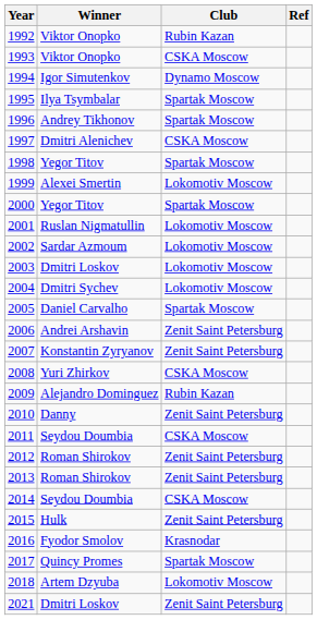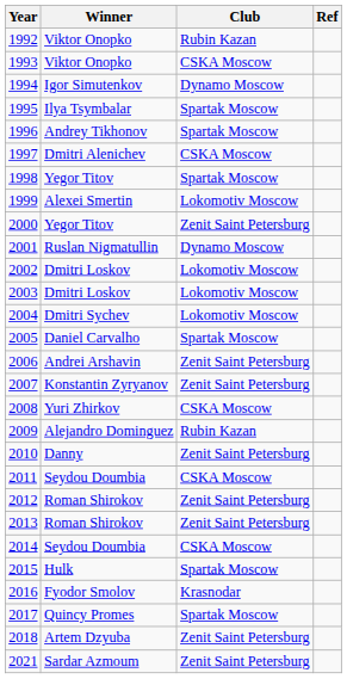 <table class="wikitable">
 <tr>
 <th>Year</th>
 <th>Winner</th>
 <th>Club</th>
 <th>Ref</th>
 </tr>
 <tr>
 <td><a href='#'>1992</a></td>
 <td> <a href='#'>Viktor Onopko</a></td>
 <td><a href='#'>Rubin Kazan</a></td>
 <td></td>
 </tr>
 <tr>
 <td><a href='#'>1993</a></td>
 <td> <a href='#'>Viktor Onopko</a></td>
 <td><a href='#'>CSKA Moscow</a></td>
 <td></td>
 </tr>
 <tr>
 <td><a href='#'>1994</a></td>
 <td> <a href='#'>Igor Simutenkov</a></td>
 <td><a href='#'>Dynamo Moscow</a></td>
 <td></td>
 </tr>
 <tr>
 <td><a href='#'>1995</a></td>
 <td> <a href='#'>Ilya Tsymbalar</a></td>
 <td><a href='#'>Spartak Moscow</a></td>
 <td></td>
 </tr>
 <tr>
 <td><a href='#'>1996</a></td>
 <td> <a href='#'>Andrey Tikhonov</a></td>
 <td><a href='#'>Spartak Moscow</a></td>
 <td></td>
 </tr>
 <tr>
 <td><a href='#'>1997</a></td>
 <td> <a href='#'>Dmitri Alenichev</a></td>
 <td><a href='#'>CSKA Moscow</a></td>
 <td></td>
 </tr>
 <tr>
 <td><a href='#'>1998</a></td>
 <td> <a href='#'>Yegor Titov</a></td>
 <td><a href='#'>Spartak Moscow</a></td>
 <td></td>
 </tr>
 <tr>
 <td><a href='#'>1999</a></td>
 <td> <a href='#'>Alexei Smertin</a></td>
 <td><a href='#'>Lokomotiv Moscow</a></td>
 <td></td>
 </tr>
 <tr>
 <td><a href='#'>2000</a></td>
 <td> <a href='#'>Yegor Titov</a></td>
-<td><a href='#'>Spartak Moscow</a></td>
+<td><a href='#'>Zenit Saint Petersburg</a></td>
 <td></td>
 </tr>
 <tr>
 <td><a href='#'>2001</a></td>
 <td> <a href='#'>Ruslan Nigmatullin</a></td>
-<td><a href='#'>Lokomotiv Moscow</a></td>
+<td><a href='#'>Dynamo Moscow</a></td>
 <td></td>
 </tr>
 <tr>
 <td><a href='#'>2002</a></td>
-<td> <a href='#'>Sardar Azmoum</a></td>
+<td> <a href='#'>Dmitri Loskov</a></td>
 <td><a href='#'>Lokomotiv Moscow</a></td>
 <td></td>
 </tr>
 <tr>
 <td><a href='#'>2003</a></td>
 <td> <a href='#'>Dmitri Loskov</a></td>
 <td><a href='#'>Lokomotiv Moscow</a></td>
 <td></td>
 </tr>
 <tr>
 <td><a href='#'>2004</a></td>
 <td> <a href='#'>Dmitri Sychev</a></td>
 <td><a href='#'>Lokomotiv Moscow</a></td>
 <td></td>
 </tr>
 <tr>
 <td><a href='#'>2005</a></td>
 <td> <a href='#'>Daniel Carvalho</a></td>
 <td><a href='#'>Spartak Moscow</a></td>
 <td></td>
 </tr>
 <tr>
 <td><a href='#'>2006</a></td>
 <td> <a href='#'>Andrei Arshavin</a></td>
 <td><a href='#'>Zenit Saint Petersburg</a></td>
 <td></td>
 </tr>
 <tr>
 <td><a href='#'>2007</a></td>
 <td> <a href='#'>Konstantin Zyryanov</a></td>
 <td><a href='#'>Zenit Saint Petersburg</a></td>
 <td></td>
 </tr>
 <tr>
 <td><a href='#'>2008</a></td>
 <td> <a href='#'>Yuri Zhirkov</a></td>
 <td><a href='#'>CSKA Moscow</a></td>
 <td></td>
 </tr>
 <tr>
 <td><a href='#'>2009</a></td>
 <td> <a href='#'>Alejandro Dominguez</a></td>
 <td><a href='#'>Rubin Kazan</a></td>
 <td></td>
 </tr>
 <tr>
 <td><a href='#'>2010</a></td>
 <td> <a href='#'>Danny</a></td>
 <td><a href='#'>Zenit Saint Petersburg</a></td>
 <td></td>
 </tr>
 <tr>
 <td><a href='#'>2011</a></td>
 <td> <a href='#'>Seydou Doumbia</a></td>
 <td><a href='#'>CSKA Moscow</a></td>
 <td></td>
 </tr>
 <tr>
 <td><a href='#'>2012</a></td>
 <td> <a href='#'>Roman Shirokov</a></td>
 <td><a href='#'>Zenit Saint Petersburg</a></td>
 <td></td>
 </tr>
 <tr>
 <td><a href='#'>2013</a></td>
 <td> <a href='#'>Roman Shirokov</a></td>
 <td><a href='#'>Zenit Saint Petersburg</a></td>
 <td></td>
 </tr>
 <tr>
 <td><a href='#'>2014</a></td>
 <td> <a href='#'>Seydou Doumbia</a></td>
 <td><a href='#'>CSKA Moscow</a></td>
 <td></td>
 </tr>
 <tr>
 <td><a href='#'>2015</a></td>
 <td> <a href='#'>Hulk</a></td>
-<td><a href='#'>Zenit Saint Petersburg</a></td>
+<td><a href='#'>Spartak Moscow</a></td>
 <td></td>
 </tr>
 <tr>
 <td><a href='#'>2016</a></td>
 <td> <a href='#'>Fyodor Smolov</a></td>
 <td><a href='#'>Krasnodar</a></td>
 <td></td>
 </tr>
 <tr>
 <td><a href='#'>2017</a></td>
 <td> <a href='#'>Quincy Promes</a></td>
 <td><a href='#'>Spartak Moscow</a></td>
 <td></td>
 </tr>
 <tr>
 <td><a href='#'>2018</a></td>
 <td> <a href='#'>Artem Dzyuba</a></td>
-<td><a href='#'>Lokomotiv Moscow</a></td>
+<td><a href='#'>Zenit Saint Petersburg</a></td>
 <td></td>
 </tr>
 <tr>
 <td><a href='#'>2021</a></td>
-<td> <a href='#'>Dmitri Loskov</a></td>
+<td> <a href='#'>Sardar Azmoum</a></td>
 <td><a href='#'>Zenit Saint Petersburg</a></td>
 <td></td>
 </tr>
 </table>
